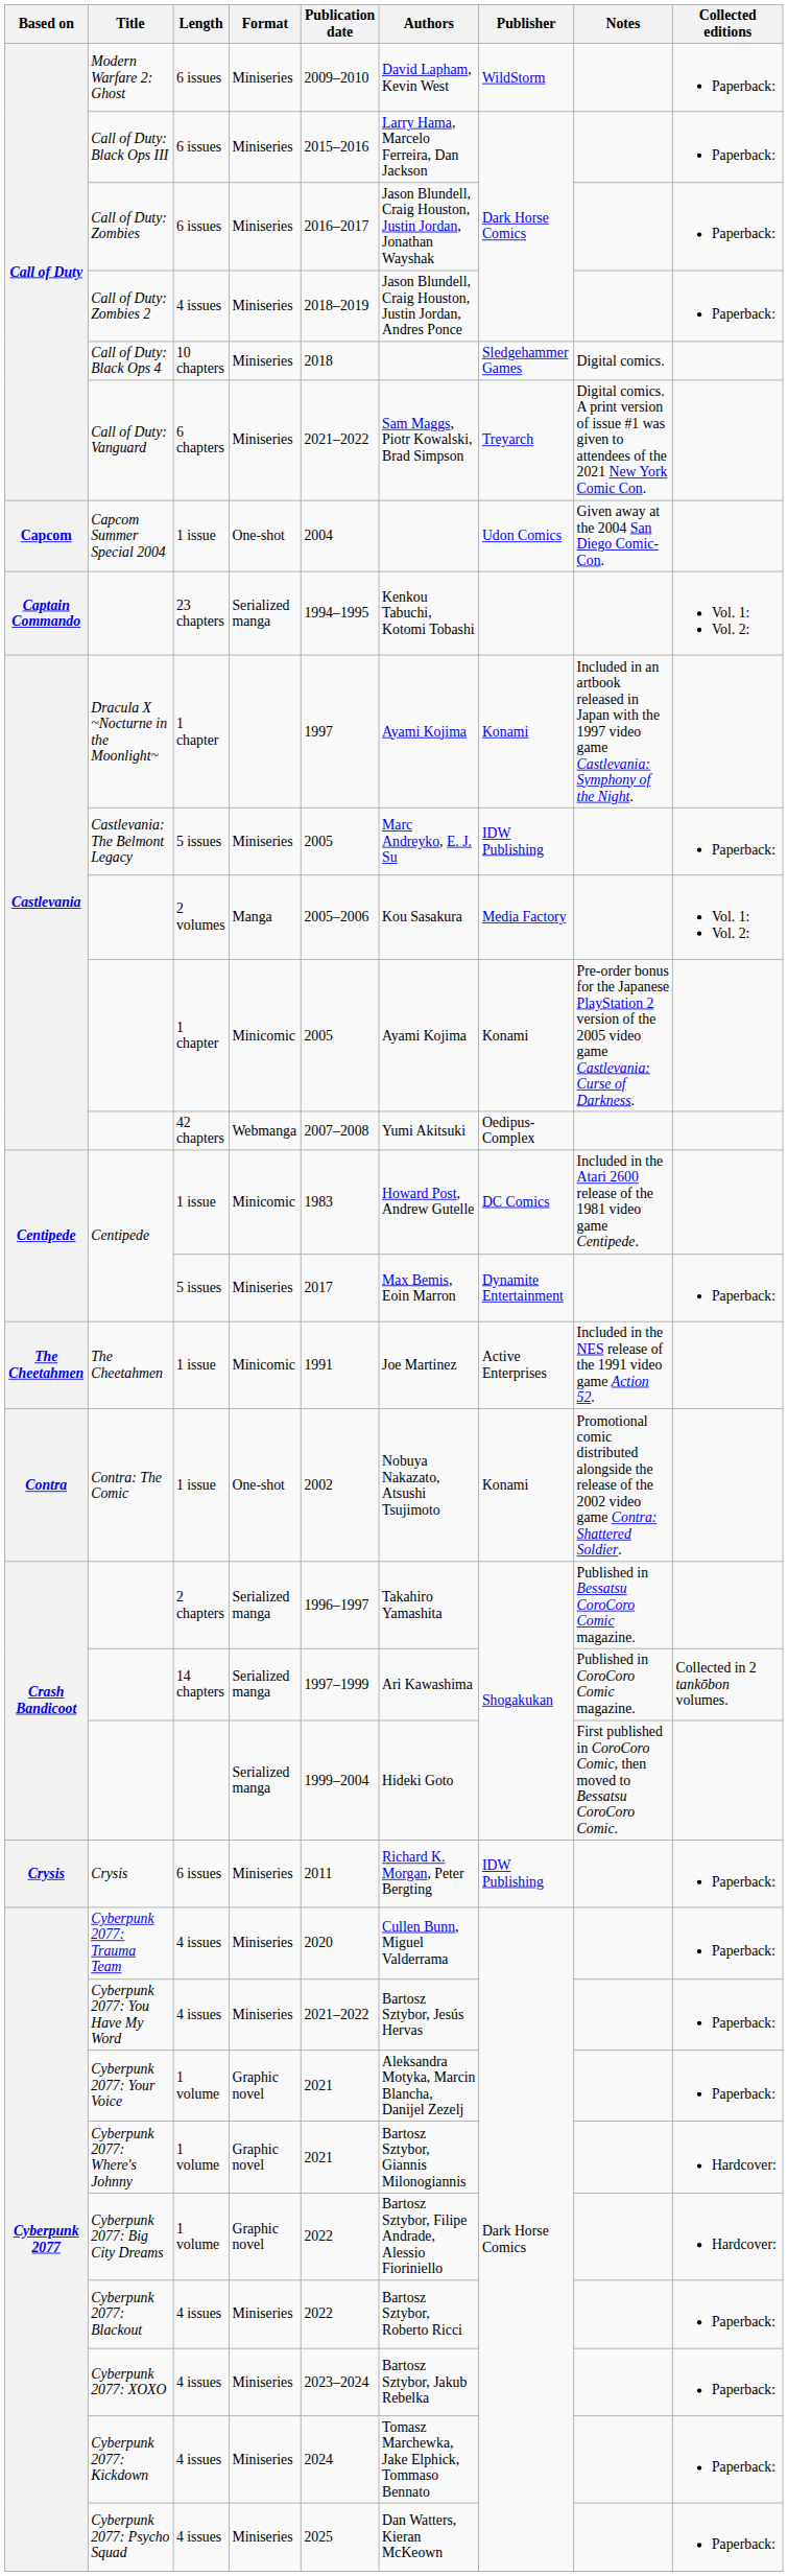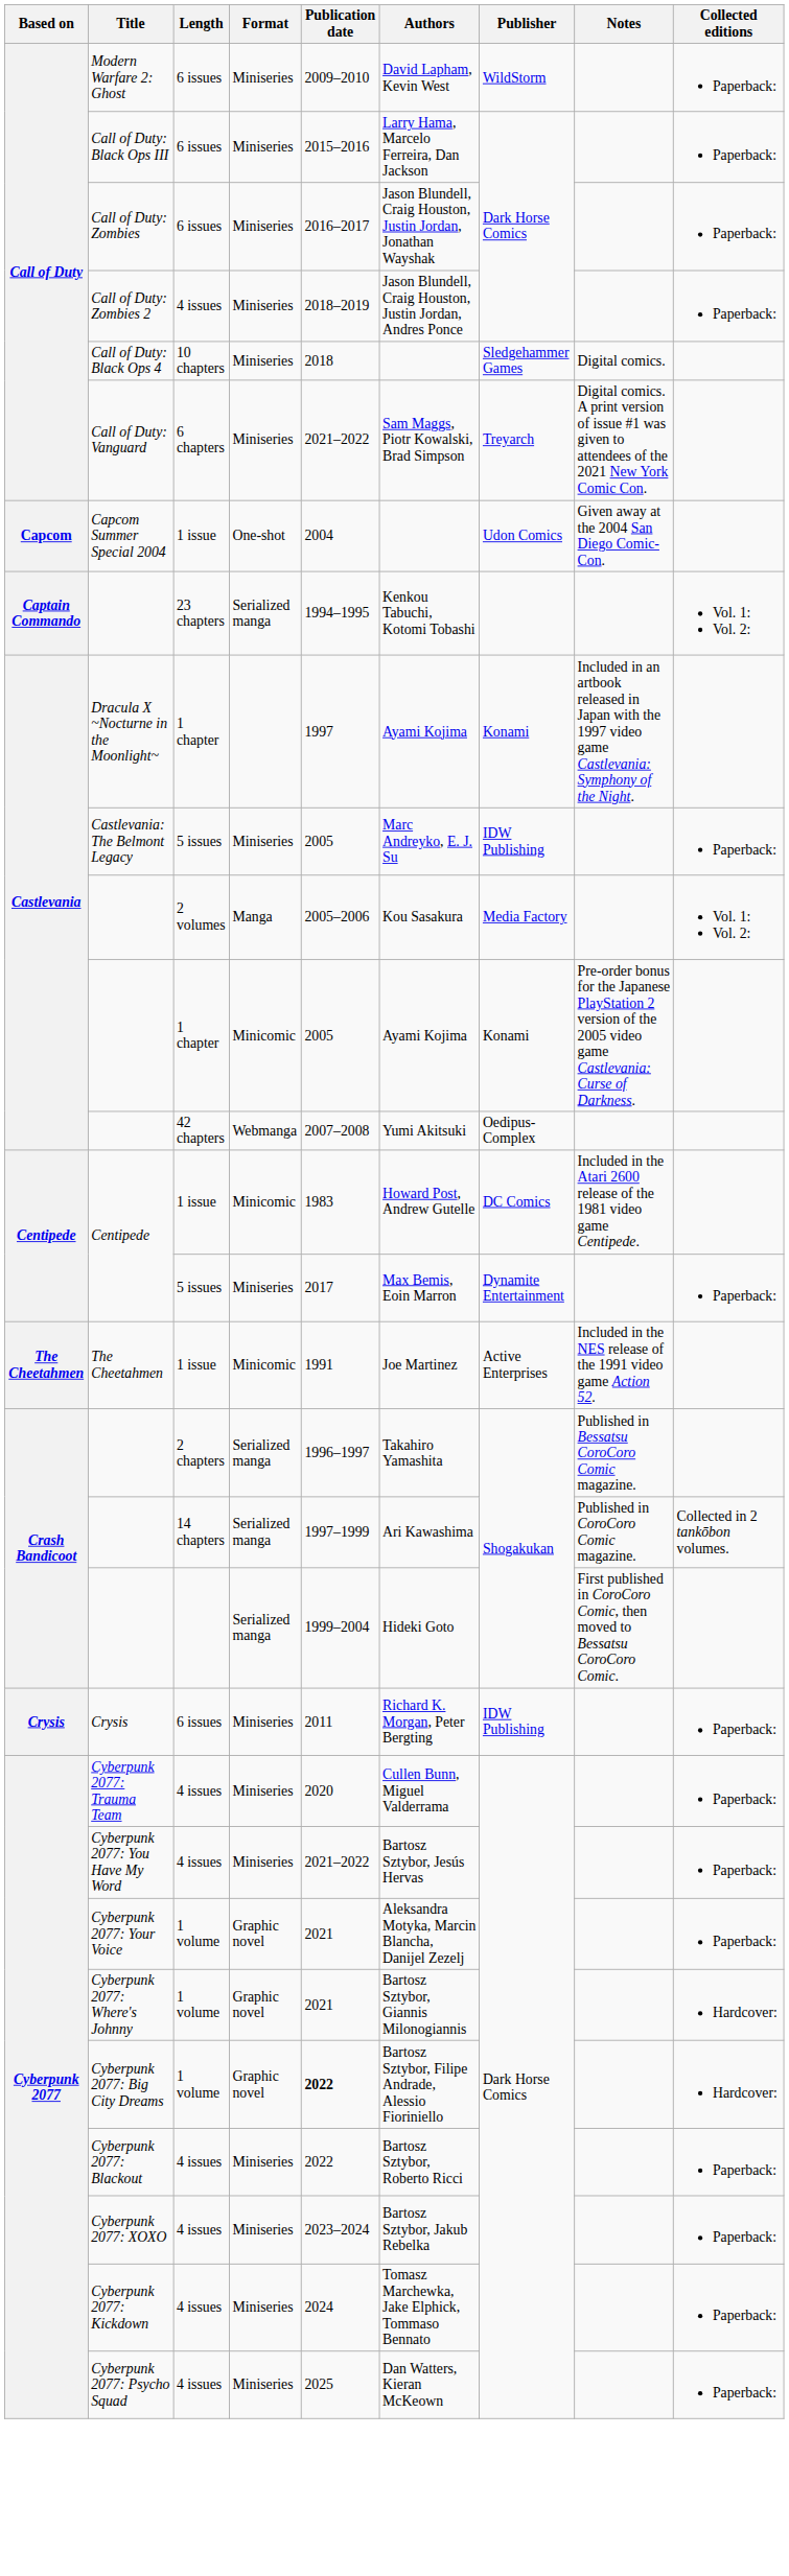 <table class="wikitable mw-collapsible">
 <tr>
 <th>Based on</th>
 <th>Title</th>
 <th>Length</th>
 <th>Format</th>
 <th>Publication date</th>
 <th>Authors</th>
 <th>Publisher</th>
 <th>Notes</th>
 <th>Collected editions</th>
 </tr>
 <tr>
 <th rowspan="6"><em><a href='#'>Call of Duty</a></em></th>
 <td><em>Modern Warfare 2: Ghost</em></td>
 <td>6 issues</td>
 <td>Miniseries</td>
 <td>2009–2010</td>
 <td><a href='#'>David Lapham</a>, Kevin West</td>
 <td><a href='#'>WildStorm</a></td>
 <td></td>
 <td><br><ul><li>Paperback: </li></ul></td>
 </tr>
 <tr>
 <td><em>Call of Duty: Black Ops III</em></td>
 <td>6 issues</td>
 <td>Miniseries</td>
 <td>2015–2016</td>
 <td><a href='#'>Larry Hama</a>, Marcelo Ferreira, Dan Jackson</td>
 <td rowspan="3"><a href='#'>Dark Horse Comics</a></td>
 <td></td>
 <td><br><ul><li>Paperback: </li></ul></td>
 </tr>
 <tr>
 <td><em>Call of Duty: Zombies</em></td>
 <td>6 issues</td>
 <td>Miniseries</td>
 <td>2016–2017</td>
 <td>Jason Blundell, Craig Houston, <a href='#'>Justin Jordan</a>, Jonathan Wayshak</td>
 <td></td>
 <td><br><ul><li>Paperback: </li></ul></td>
 </tr>
 <tr>
 <td><em>Call of Duty: Zombies 2</em></td>
 <td>4 issues</td>
 <td>Miniseries</td>
 <td>2018–2019</td>
 <td>Jason Blundell, Craig Houston, Justin Jordan, Andres Ponce</td>
 <td></td>
 <td><br><ul><li>Paperback: </li></ul></td>
 </tr>
 <tr>
 <td><em>Call of Duty: Black Ops 4</em></td>
 <td>10 chapters</td>
 <td>Miniseries</td>
 <td>2018</td>
 <td></td>
 <td><a href='#'>Sledgehammer Games</a></td>
 <td>Digital comics.</td>
 <td></td>
 </tr>
 <tr>
 <td><em>Call of Duty: Vanguard</em></td>
 <td>6 chapters</td>
 <td>Miniseries</td>
 <td>2021–2022</td>
 <td><a href='#'>Sam Maggs</a>, Piotr Kowalski, Brad Simpson</td>
 <td><a href='#'>Treyarch</a></td>
 <td>Digital comics. A print version of issue #1 was given to attendees of the 2021 <a href='#'>New York Comic Con</a>.</td>
 <td></td>
 </tr>
 <tr>
 <th><a href='#'>Capcom</a></th>
 <td><em>Capcom Summer Special 2004</em></td>
 <td>1 issue</td>
 <td>One-shot</td>
 <td>2004</td>
 <td></td>
 <td><a href='#'>Udon Comics</a></td>
 <td>Given away at the 2004 <a href='#'>San Diego Comic-Con</a>.</td>
 <td></td>
 </tr>
 <tr>
 <th><em><a href='#'>Captain Commando</a></em></th>
 <td></td>
 <td>23 chapters</td>
 <td>Serialized manga</td>
 <td>1994–1995</td>
 <td>Kenkou Tabuchi, Kotomi Tobashi</td>
 <td></td>
 <td></td>
 <td><br><ul><li>Vol. 1: </li><li>Vol. 2: </li></ul></td>
 </tr>
 <tr>
 <th rowspan="5"><em><a href='#'>Castlevania</a></em></th>
 <td><em>Dracula X ~Nocturne in the Moonlight~</em></td>
 <td>1 chapter</td>
 <td></td>
 <td>1997</td>
 <td><a href='#'>Ayami Kojima</a></td>
 <td><a href='#'>Konami</a></td>
 <td>Included in an artbook released in Japan with the 1997 video game <em><a href='#'>Castlevania: Symphony of the Night</a></em>.</td>
 <td></td>
 </tr>
 <tr>
 <td><em>Castlevania: The Belmont Legacy</em></td>
 <td>5 issues</td>
 <td>Miniseries</td>
 <td>2005</td>
 <td><a href='#'>Marc Andreyko</a>, <a href='#'>E. J. Su</a></td>
 <td><a href='#'>IDW Publishing</a></td>
 <td></td>
 <td><br><ul><li>Paperback: </li></ul></td>
 </tr>
 <tr>
 <td></td>
 <td>2 volumes</td>
 <td>Manga</td>
 <td>2005–2006</td>
 <td>Kou Sasakura</td>
 <td><a href='#'>Media Factory</a></td>
 <td></td>
 <td><br><ul><li>Vol. 1: </li><li>Vol. 2: </li></ul></td>
 </tr>
 <tr>
 <td></td>
 <td>1 chapter</td>
 <td>Minicomic</td>
 <td>2005</td>
 <td>Ayami Kojima</td>
 <td>Konami</td>
 <td>Pre-order bonus for the Japanese <a href='#'>PlayStation 2</a> version of the 2005 video game <a href='#'><em>Castlevania: Curse of Darkness</em></a>.</td>
 <td></td>
 </tr>
 <tr>
 <td></td>
 <td>42 chapters</td>
 <td>Webmanga</td>
 <td>2007–2008</td>
 <td>Yumi Akitsuki</td>
 <td>Oedipus-Complex</td>
 <td></td>
 <td></td>
 </tr>
 <tr>
 <th rowspan="2"><em><a href='#'>Centipede</a></em></th>
 <td rowspan="2"><em>Centipede</em></td>
 <td>1 issue</td>
 <td>Minicomic</td>
 <td>1983</td>
 <td><a href='#'>Howard Post</a>, Andrew Gutelle</td>
 <td><a href='#'>DC Comics</a></td>
 <td>Included in the <a href='#'>Atari 2600</a> release of the 1981 video game <em>Centipede</em>.</td>
 <td></td>
 </tr>
 <tr>
 <td>5 issues</td>
 <td>Miniseries</td>
 <td>2017</td>
 <td><a href='#'>Max Bemis</a>, Eoin Marron</td>
 <td><a href='#'>Dynamite Entertainment</a></td>
 <td></td>
 <td><br><ul><li>Paperback: </li></ul></td>
 </tr>
 <tr>
 <th><em><a href='#'>The Cheetahmen</a></em></th>
 <td><em>The Cheetahmen</em></td>
 <td>1 issue</td>
 <td>Minicomic</td>
 <td>1991</td>
 <td>Joe Martinez</td>
 <td>Active Enterprises</td>
 <td>Included in the <a href='#'>NES</a> release of the 1991 video game <em><a href='#'>Action 52</a></em>.</td>
 <td></td>
 </tr>
 <tr>
-<th><em><a href='#'>Contra</a></em></th>
-<td><em>Contra: The Comic</em></td>
-<td>1 issue</td>
-<td>One-shot</td>
-<td>2002</td>
-<td>Nobuya Nakazato, Atsushi Tsujimoto</td>
-<td>Konami</td>
-<td>Promotional comic distributed alongside the release of the 2002 video game <em><a href='#'>Contra: Shattered Soldier</a></em>.</td>
-<td></td>
-</tr>
-<tr>
 <th rowspan="3"><em><a href='#'>Crash Bandicoot</a></em></th>
 <td></td>
 <td>2 chapters</td>
 <td>Serialized manga</td>
 <td>1996–1997</td>
 <td>Takahiro Yamashita</td>
 <td rowspan="3"><a href='#'>Shogakukan</a></td>
 <td>Published in <em><a href='#'>Bessatsu CoroCoro Comic</a></em> magazine.</td>
 <td></td>
 </tr>
 <tr>
 <td></td>
 <td>14 chapters</td>
 <td>Serialized manga</td>
 <td>1997–1999</td>
 <td>Ari Kawashima</td>
 <td>Published in <em>CoroCoro Comic</em> magazine.</td>
 <td>Collected in 2 <em>tankōbon</em> volumes.</td>
 </tr>
 <tr>
 <td></td>
 <td></td>
 <td>Serialized manga</td>
 <td>1999–2004</td>
 <td>Hideki Goto</td>
 <td>First published in <em>CoroCoro Comic</em>, then moved to <em>Bessatsu CoroCoro Comic</em>.</td>
 <td></td>
 </tr>
 <tr>
 <th><em><a href='#'>Crysis</a></em></th>
 <td><em>Crysis</em></td>
 <td>6 issues</td>
 <td>Miniseries</td>
 <td>2011</td>
 <td><a href='#'>Richard K. Morgan</a>, Peter Bergting</td>
 <td><a href='#'>IDW Publishing</a></td>
 <td></td>
 <td><br><ul><li>Paperback: </li></ul></td>
 </tr>
 <tr>
 <th rowspan="9"><em><a href='#'>Cyberpunk 2077</a></em></th>
 <td><em><a href='#'>Cyberpunk 2077: Trauma Team</a></em></td>
 <td>4 issues</td>
 <td>Miniseries</td>
 <td>2020</td>
 <td><a href='#'>Cullen Bunn</a>, Miguel Valderrama</td>
 <td rowspan="9">Dark Horse Comics</td>
 <td></td>
 <td><br><ul><li>Paperback: </li></ul></td>
 </tr>
 <tr>
 <td><em>Cyberpunk 2077: You Have My Word</em></td>
 <td>4 issues</td>
 <td>Miniseries</td>
 <td>2021–2022</td>
 <td>Bartosz Sztybor, Jesús Hervas</td>
 <td></td>
 <td><br><ul><li>Paperback: </li></ul></td>
 </tr>
 <tr>
 <td><em>Cyberpunk 2077: Your Voice</em></td>
 <td>1 volume</td>
 <td>Graphic novel</td>
 <td>2021</td>
 <td>Aleksandra Motyka, Marcin Blancha, Danijel Zezelj</td>
 <td></td>
 <td><br><ul><li>Paperback: </li></ul></td>
 </tr>
 <tr>
 <td><em>Cyberpunk 2077: Where's Johnny</em></td>
 <td>1 volume</td>
 <td>Graphic novel</td>
 <td>2021</td>
 <td>Bartosz Sztybor, Giannis Milonogiannis</td>
 <td></td>
 <td><br><ul><li>Hardcover: </li></ul></td>
 </tr>
 <tr>
 <td><em>Cyberpunk 2077: Big City Dreams</em></td>
 <td>1 volume</td>
 <td>Graphic novel</td>
-<td>2022</td>
+<td><strong>2022</strong></td>
 <td>Bartosz Sztybor, Filipe Andrade, Alessio Fioriniello</td>
 <td></td>
 <td><br><ul><li>Hardcover: </li></ul></td>
 </tr>
 <tr>
 <td><em>Cyberpunk 2077: Blackout</em></td>
 <td>4 issues</td>
 <td>Miniseries</td>
 <td>2022</td>
 <td>Bartosz Sztybor, Roberto Ricci</td>
 <td></td>
 <td><br><ul><li>Paperback: </li></ul></td>
 </tr>
 <tr>
 <td><em>Cyberpunk 2077: XOXO</em></td>
 <td>4 issues</td>
 <td>Miniseries</td>
 <td>2023–2024</td>
 <td>Bartosz Sztybor, Jakub Rebelka</td>
 <td></td>
 <td><br><ul><li>Paperback: </li></ul></td>
 </tr>
 <tr>
 <td><em>Cyberpunk 2077: Kickdown</em></td>
 <td>4 issues</td>
 <td>Miniseries</td>
 <td>2024</td>
 <td>Tomasz Marchewka, Jake Elphick, Tommaso Bennato</td>
 <td></td>
 <td><br><ul><li>Paperback: </li></ul></td>
 </tr>
 <tr>
 <td><em>Cyberpunk 2077: Psycho Squad</em></td>
 <td>4 issues</td>
 <td>Miniseries</td>
 <td>2025</td>
 <td>Dan Watters, Kieran McKeown</td>
 <td></td>
 <td><br><ul><li>Paperback: </li></ul></td>
 </tr>
 </table>
